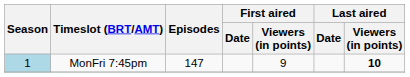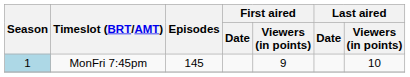 <table class="wikitable" style="text-align: center">
 <tr>
 <th scope="col" rowspan="2">Season</th>
 <th scope="col" rowspan="2">Timeslot (<a href='#'>BRT</a>/<a href='#'>AMT</a>)</th>
 <th scope="col" rowspan="2" colspan="1">Episodes</th>
 <th scope="col" colspan="2">First aired</th>
 <th scope="col" colspan="2">Last aired</th>
 </tr>
 <tr>
 <th scope="col">Date</th>
 <th scope="col">Viewers<br>(in points)</th>
 <th scope="col">Date</th>
 <th scope="col">Viewers<br>(in points)</th>
 </tr>
 <tr>
 <td style="background: lightblue;">1</td>
 <td>MonFri 7:45pm</td>
-<td>147</td>
+<td>145</td>
 <td></td>
 <td>9</td>
 <td></td>
-<td><strong>10</strong></td>
+<td>10</td>
 </tr>
 <tr>
 </tr>
 </table>
